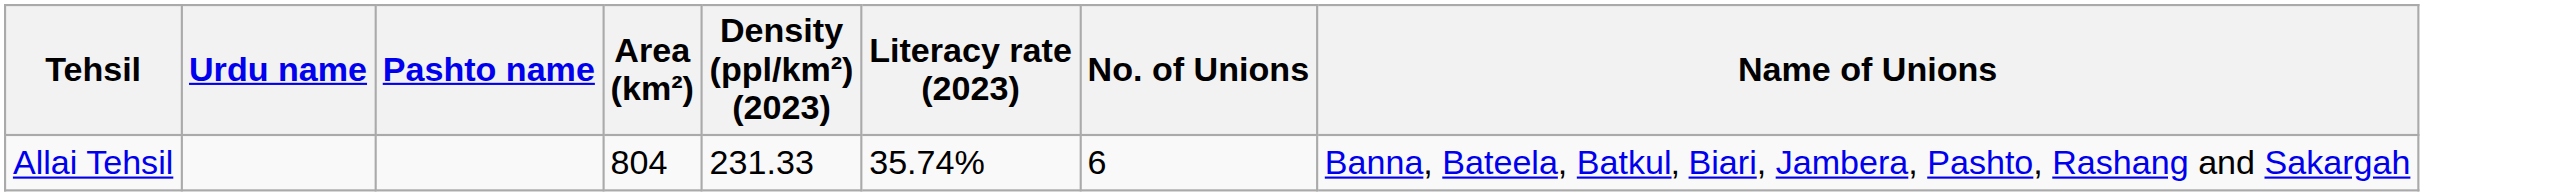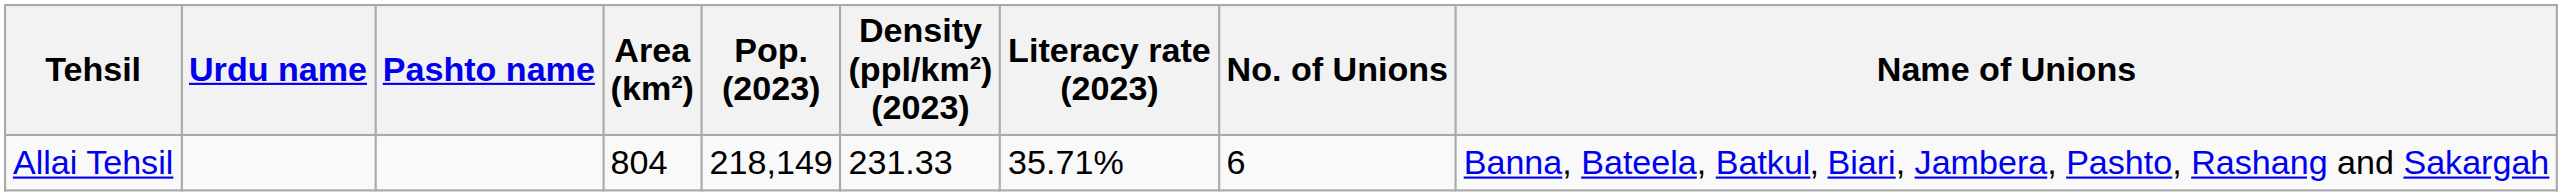 <table class="wikitable sortable static-row-numbers static-row-header-hash">
 <tr>
 <th>Tehsil</th>
 <th><a href='#'>Urdu name</a></th>
 <th><a href='#'>Pashto name</a></th>
 <th>Area<br>(km²)</th>
+<th>Pop.<br>(2023)</th>
 <th>Density<br>(ppl/km²)<br>(2023)</th>
 <th>Literacy rate<br>(2023)</th>
 <th>No. of Unions</th>
 <th>Name of Unions</th>
 </tr>
 <tr>
 <td><a href='#'>Allai Tehsil</a></td>
 <td></td>
 <td></td>
 <td>804</td>
+<td>218,149</td>
 <td>231.33</td>
-<td>35.74%</td>
+<td>35.71%</td>
 <td>6</td>
 <td><a href='#'>Banna</a>, <a href='#'>Bateela</a>, <a href='#'>Batkul</a>‚ <a href='#'>Biari</a>, <a href='#'>Jambera</a>, <a href='#'>Pashto</a>, <a href='#'>Rashang</a> and <a href='#'>Sakargah</a></td>
 </tr>
 </table>
